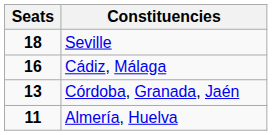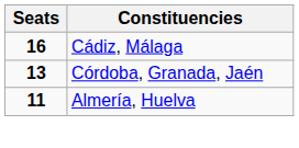 <table class="wikitable" style="text-align:left;">
 <tr>
 <th width="50">Seats</th>
 <th width="200">Constituencies</th>
-</tr>
-<tr>
-<td align="center"><strong>18</strong></td>
-<td><a href='#'>Seville</a></td>
 </tr>
 <tr>
 <td align="center"><strong>16</strong></td>
 <td><a href='#'>Cádiz</a>, <a href='#'>Málaga</a></td>
 </tr>
 <tr>
 <td align="center"><strong>13</strong></td>
 <td><a href='#'>Córdoba</a>, <a href='#'>Granada</a>, <a href='#'>Jaén</a></td>
 </tr>
 <tr>
 <td align="center"><strong>11</strong></td>
 <td><a href='#'>Almería</a>, <a href='#'>Huelva</a></td>
 </tr>
 </table>
